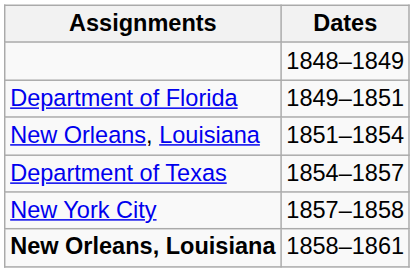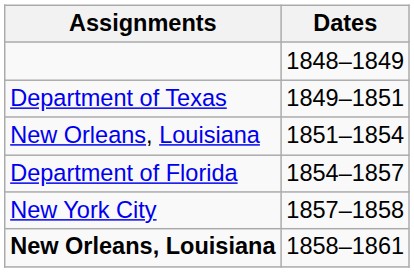 <table style="float: left; margin-right: 1em;" class="wikitable sortable;">
 <tr>
 <th>Assignments</th>
 <th>Dates</th>
 </tr>
 <tr>
 <td></td>
 <td>1848–1849</td>
 </tr>
 <tr>
-<td><a href='#'>Department of Florida</a></td>
+<td><a href='#'>Department of Texas</a></td>
 <td>1849–1851</td>
 </tr>
 <tr>
 <td><a href='#'>New Orleans</a>, <a href='#'>Louisiana</a></td>
 <td>1851–1854</td>
 </tr>
 <tr>
-<td><a href='#'>Department of Texas</a></td>
+<td><a href='#'>Department of Florida</a></td>
 <td>1854–1857</td>
 </tr>
 <tr>
 <td><a href='#'>New York City</a></td>
 <td>1857–1858</td>
 </tr>
 <tr>
 <td><strong>New Orleans, Louisiana</strong></td>
 <td>1858–1861</td>
 </tr>
 </table>
